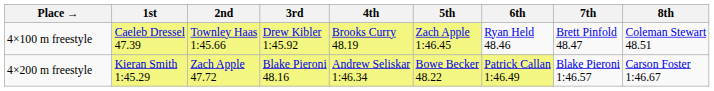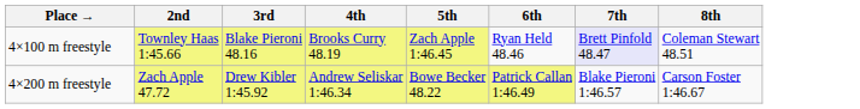 <table class="wikitable">
 <tr>
 <th width=140>Place →</th>
-<th>1st</th>
 <th>2nd</th>
 <th>3rd</th>
 <th>4th</th>
 <th>5th</th>
 <th>6th</th>
 <th>7th</th>
 <th>8th</th>
 </tr>
 <tr>
 <td>4×100 m freestyle</td>
-<td bgcolor=#F3F781><a href='#'>Caeleb Dressel</a> <br> 47.39</td>
 <td bgcolor=#F3F781><a href='#'>Townley Haas</a> <br> 1:45.66</td>
-<td bgcolor=#F3F781><a href='#'>Drew Kibler</a> <br> 1:45.92</td>
+<td bgcolor=#F3F781><a href='#'>Blake Pieroni</a> <br> 48.16</td>
 <td bgcolor=#F3F781><a href='#'>Brooks Curry</a> <br> 48.19</td>
 <td bgcolor=#F3F781><a href='#'>Zach Apple</a> <br> 1:46.45</td>
 <td><a href='#'>Ryan Held</a> <br> 48.46</td>
-<td><a href='#'>Brett Pinfold</a> <br> 48.47</td>
+<td style="background: lavender;"><a href='#'>Brett Pinfold</a> <br> 48.47</td>
 <td><a href='#'>Coleman Stewart</a> <br> 48.51</td>
 </tr>
 <tr>
 <td>4×200 m freestyle</td>
-<td bgcolor=#F3F781><a href='#'>Kieran Smith</a> <br> 1:45.29</td>
 <td bgcolor=#F3F781><a href='#'>Zach Apple</a> <br> 47.72</td>
-<td bgcolor=#F3F781><a href='#'>Blake Pieroni</a> <br> 48.16</td>
+<td bgcolor=#F3F781><a href='#'>Drew Kibler</a> <br> 1:45.92</td>
 <td bgcolor=#F3F781><a href='#'>Andrew Seliskar</a> <br> 1:46.34</td>
 <td bgcolor=#F3F781><a href='#'>Bowe Becker</a> <br> 48.22</td>
 <td bgcolor=#F3F781><a href='#'>Patrick Callan</a> <br> 1:46.49</td>
 <td><a href='#'>Blake Pieroni</a> <br> 1:46.57</td>
 <td><a href='#'>Carson Foster</a> <br> 1:46.67</td>
 </tr>
 </table>
